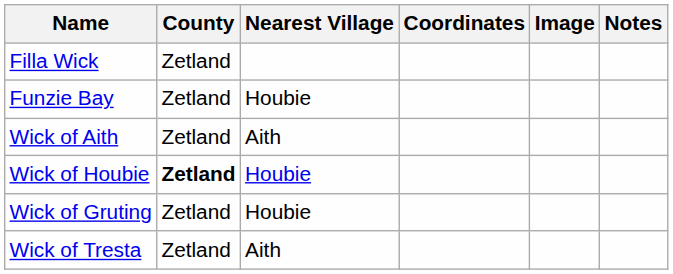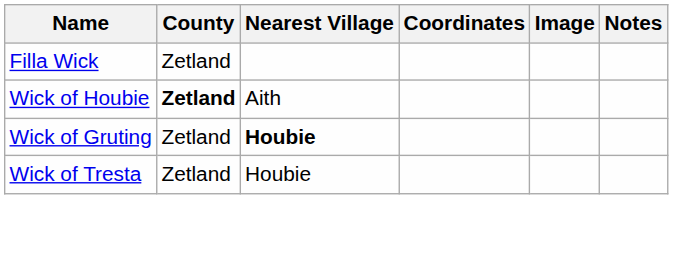 <table class="wikitable sortable" style="table-layout:fixed;background-color:#FEFEFE;font-size:95%;padding:0.30em;line-height:1.35em;">
 <tr>
 <th scope="col">Name</th>
 <th scope="col">County</th>
 <th scope="col">Nearest Village</th>
 <th scope="col" data-sort-type="number">Coordinates</th>
 <th scope="col">Image</th>
 <th scope="col">Notes</th>
 </tr>
 <tr>
 <td><a href='#'>Filla Wick</a></td>
 <td>Zetland</td>
 <td></td>
 <td></td>
 <td></td>
 <td></td>
 </tr>
 <tr>
-<td><a href='#'>Funzie Bay</a></td>
-<td>Zetland</td>
-<td>Houbie</td>
-<td></td>
-<td></td>
-<td></td>
-</tr>
-<tr>
-<td><a href='#'>Wick of Aith</a></td>
-<td>Zetland</td>
-<td>Aith</td>
-<td></td>
-<td></td>
-<td></td>
-</tr>
-<tr>
 <td><a href='#'>Wick of Houbie</a></td>
 <td><strong>Zetland</strong></td>
-<td><a href='#'>Houbie</a></td>
+<td>Aith</td>
 <td></td>
 <td></td>
 </tr>
 <tr>
 <td><a href='#'>Wick of Gruting</a></td>
 <td>Zetland</td>
-<td>Houbie</td>
+<td><strong>Houbie</strong></td>
 <td></td>
 <td></td>
 <td></td>
 </tr>
 <tr>
 <td><a href='#'>Wick of Tresta</a></td>
 <td>Zetland</td>
-<td>Aith</td>
+<td>Houbie</td>
 <td></td>
 <td></td>
 <td></td>
 </tr>
 </table>
